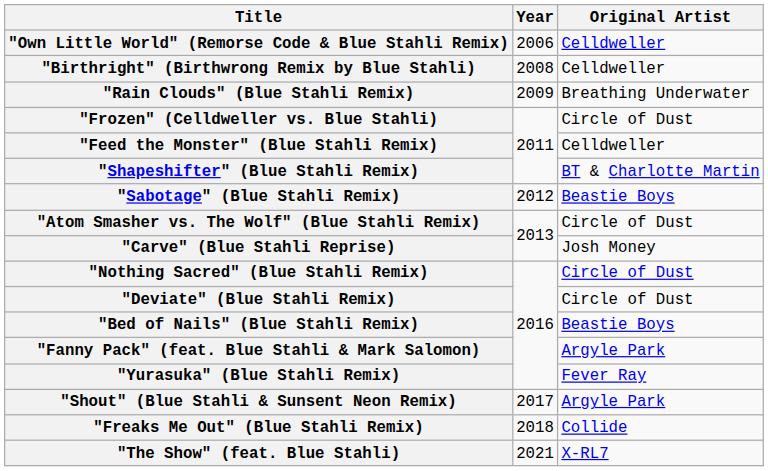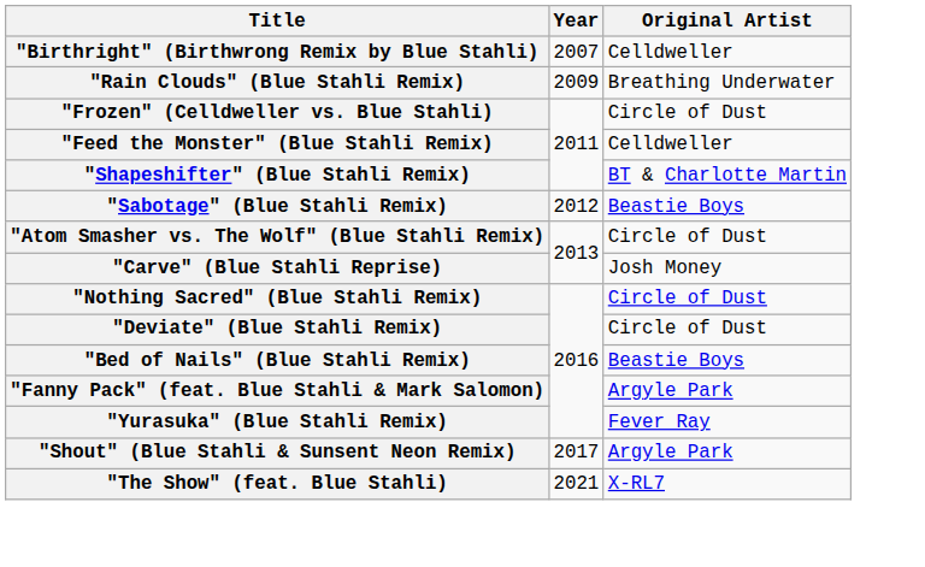 <table class="wikitable plainrowheaders">
 <tr>
 <th>Title</th>
 <th>Year</th>
 <th>Original Artist</th>
 </tr>
 <tr>
-<th scope="row">"Own Little World" (Remorse Code & Blue Stahli Remix)</th>
-<td>2006</td>
-<td><a href='#'>Celldweller</a></td>
-</tr>
-<tr>
 <th scope="row">"Birthright" (Birthwrong Remix by Blue Stahli)</th>
-<td>2008</td>
+<td>2007</td>
 <td>Celldweller</td>
 </tr>
 <tr>
 <th scope="row">"Rain Clouds" (Blue Stahli Remix)</th>
 <td>2009</td>
 <td>Breathing Underwater</td>
 </tr>
 <tr>
 <th scope="row">"Frozen" (Celldweller vs. Blue Stahli)</th>
 <td rowspan=3>2011</td>
 <td>Circle of Dust</td>
 </tr>
 <tr>
 <th scope="row">"Feed the Monster" (Blue Stahli Remix)</th>
 <td>Celldweller</td>
 </tr>
 <tr>
 <th scope="row">"<a href='#'>Shapeshifter</a>" (Blue Stahli Remix)</th>
 <td><a href='#'>BT</a> & <a href='#'>Charlotte Martin</a></td>
 </tr>
 <tr>
 <th scope="row">"<a href='#'>Sabotage</a>" (Blue Stahli Remix)</th>
 <td>2012</td>
 <td><a href='#'>Beastie Boys</a></td>
 </tr>
 <tr>
 <th scope="row">"Atom Smasher vs. The Wolf" (Blue Stahli Remix)</th>
 <td rowspan=2>2013</td>
 <td>Circle of Dust</td>
 </tr>
 <tr>
 <th scope="row">"Carve" (Blue Stahli Reprise)</th>
 <td>Josh Money</td>
 </tr>
 <tr>
 <th scope="row">"Nothing Sacred" (Blue Stahli Remix)</th>
 <td rowspan=5>2016</td>
 <td><a href='#'>Circle of Dust</a></td>
 </tr>
 <tr>
 <th scope="row">"Deviate" (Blue Stahli Remix)</th>
 <td>Circle of Dust</td>
 </tr>
 <tr>
 <th scope="row">"Bed of Nails" (Blue Stahli Remix)</th>
 <td><a href='#'>Beastie Boys</a></td>
 </tr>
 <tr>
 <th scope="row">"Fanny Pack" (feat. Blue Stahli & Mark Salomon)</th>
 <td><a href='#'>Argyle Park</a></td>
 </tr>
 <tr>
 <th scope="row">"Yurasuka" (Blue Stahli Remix)</th>
 <td><a href='#'>Fever Ray</a></td>
 </tr>
 <tr>
 <th scope="row">"Shout" (Blue Stahli & Sunsent Neon Remix)</th>
 <td rowspan=1>2017</td>
 <td><a href='#'>Argyle Park</a></td>
 </tr>
 <tr>
-<th scope="row">"Freaks Me Out" (Blue Stahli Remix)</th>
-<td rowspan=1>2018</td>
-<td><a href='#'>Collide</a></td>
-</tr>
-<tr>
 <th scope="row">"The Show" (feat. Blue Stahli)</th>
 <td rowspan=1>2021</td>
 <td><a href='#'>X-RL7</a></td>
 </tr>
 </table>
